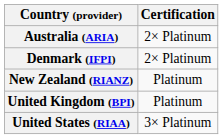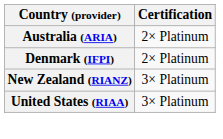 <table class="wikitable sortable plainrowheaders" style="text-align:center;">
 <tr>
 <th scope="col">Country <small>(provider)</small></th>
 <th scope="col">Certification</th>
 </tr>
 <tr>
 <th scope="row">Australia <small>(<a href='#'>ARIA</a>)</small></th>
 <td>2× Platinum</td>
 </tr>
 <tr>
 <th scope="row">Denmark <small>(<a href='#'>IFPI</a>)</small></th>
 <td>2× Platinum</td>
 </tr>
 <tr>
 <th scope="row">New Zealand <small>(<a href='#'>RIANZ</a>)</small></th>
-<td>Platinum</td>
-</tr>
-<tr>
-<th scope="row">United Kingdom <small>(<a href='#'>BPI</a>)</small></th>
-<td>Platinum</td>
+<td>3× Platinum</td>
 </tr>
 <tr>
 <th scope="row">United States <small>(<a href='#'>RIAA</a>)</small></th>
 <td>3× Platinum</td>
 </tr>
 </table>
